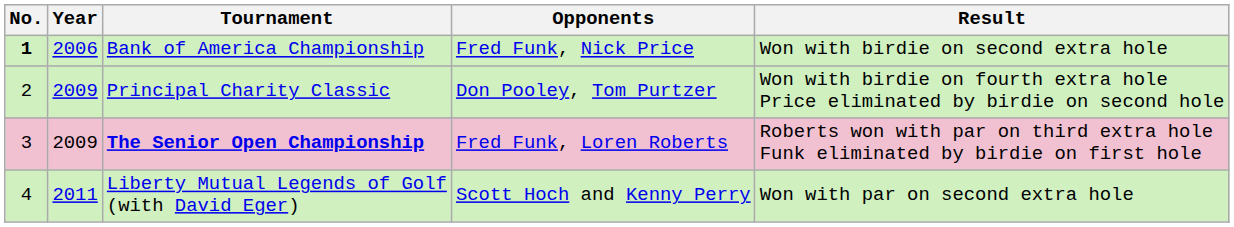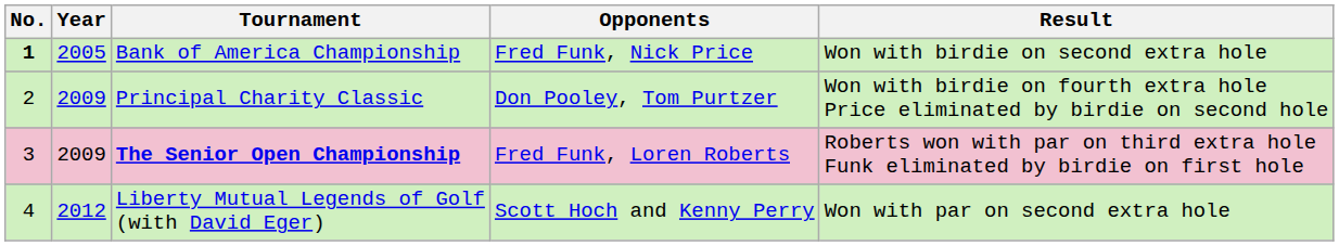 <table class="wikitable" style="font-size:95%;">
 <tr>
 <th>No.</th>
 <th>Year</th>
 <th>Tournament</th>
 <th>Opponents</th>
 <th>Result</th>
 </tr>
 <tr style="background:#D0F0C0;">
 <td align=center><strong>1</strong></td>
-<td><a href='#'>2006</a></td>
+<td><a href='#'>2005</a></td>
 <td><a href='#'>Bank of America Championship</a></td>
 <td> <a href='#'>Fred Funk</a>,  <a href='#'>Nick Price</a></td>
 <td>Won with birdie on second extra hole</td>
 </tr>
 <tr style="background:#D0F0C0;">
 <td align=center>2</td>
 <td><a href='#'>2009</a></td>
 <td><a href='#'>Principal Charity Classic</a></td>
 <td> <a href='#'>Don Pooley</a>,  <a href='#'>Tom Purtzer</a></td>
 <td>Won with birdie on fourth extra hole<br>Price eliminated by birdie on second hole</td>
 </tr>
 <tr style="background:#F2C1D1;">
 <td align=center>3</td>
 <td>2009</td>
 <td><strong><a href='#'>The Senior Open Championship</a></strong></td>
 <td> <a href='#'>Fred Funk</a>,  <a href='#'>Loren Roberts</a></td>
 <td>Roberts won with par on third extra hole<br>Funk eliminated by birdie on first hole</td>
 </tr>
 <tr style="background:#D0F0C0;">
 <td align=center>4</td>
-<td><a href='#'>2011</a></td>
+<td><a href='#'>2012</a></td>
 <td><a href='#'>Liberty Mutual Legends of Golf</a><br>(with  <a href='#'>David Eger</a>)</td>
 <td> <a href='#'>Scott Hoch</a> and  <a href='#'>Kenny Perry</a></td>
 <td>Won with par on second extra hole</td>
 </tr>
 </table>
